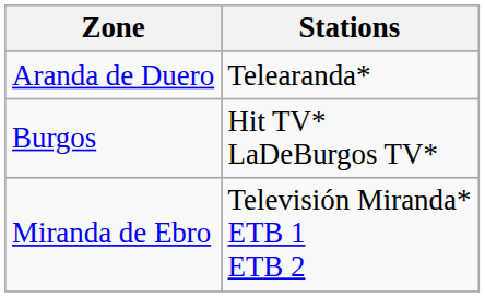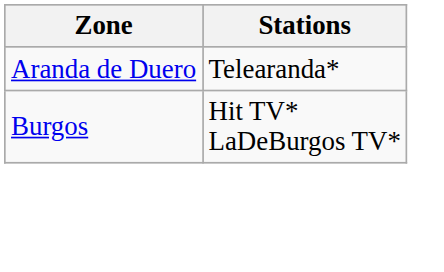 <table class="wikitable">
 <tr>
 <th>Zone</th>
 <th>Stations</th>
 </tr>
 <tr>
 <td><a href='#'>Aranda de Duero</a></td>
 <td>Telearanda*</td>
 </tr>
 <tr>
 <td><a href='#'>Burgos</a></td>
 <td>Hit TV*<br>LaDeBurgos TV*</td>
 </tr>
-<tr>
-<td><a href='#'>Miranda de Ebro</a></td>
-<td>Televisión Miranda*<br><a href='#'>ETB 1</a><br><a href='#'>ETB 2</a></td>
-</tr>
 </table>
